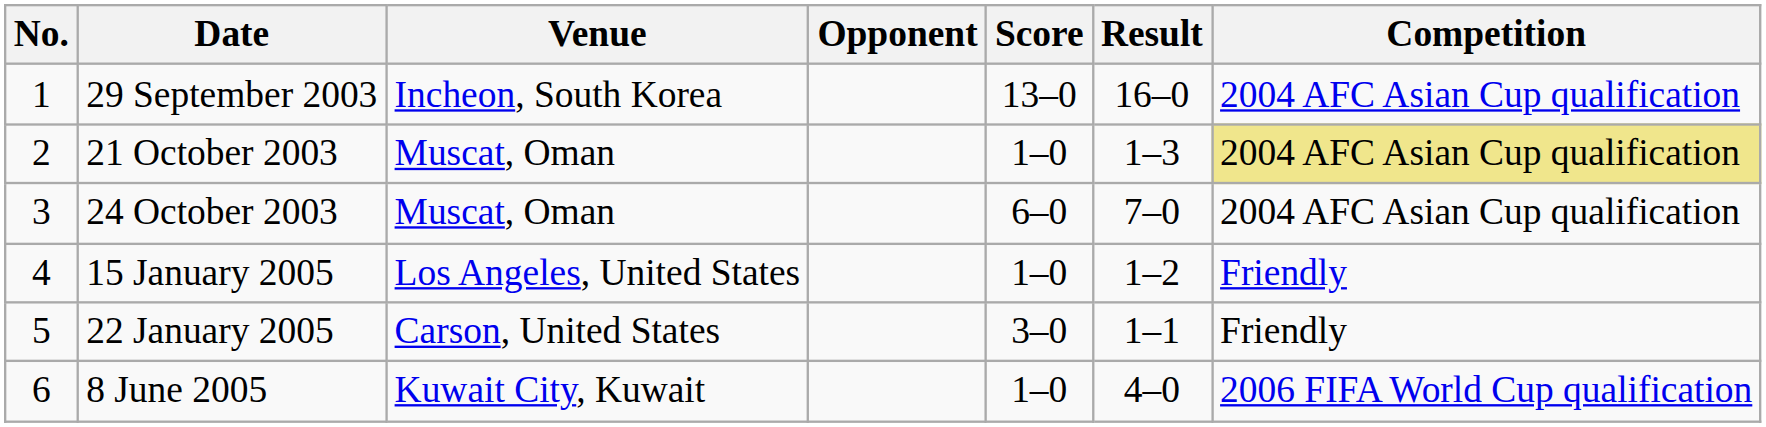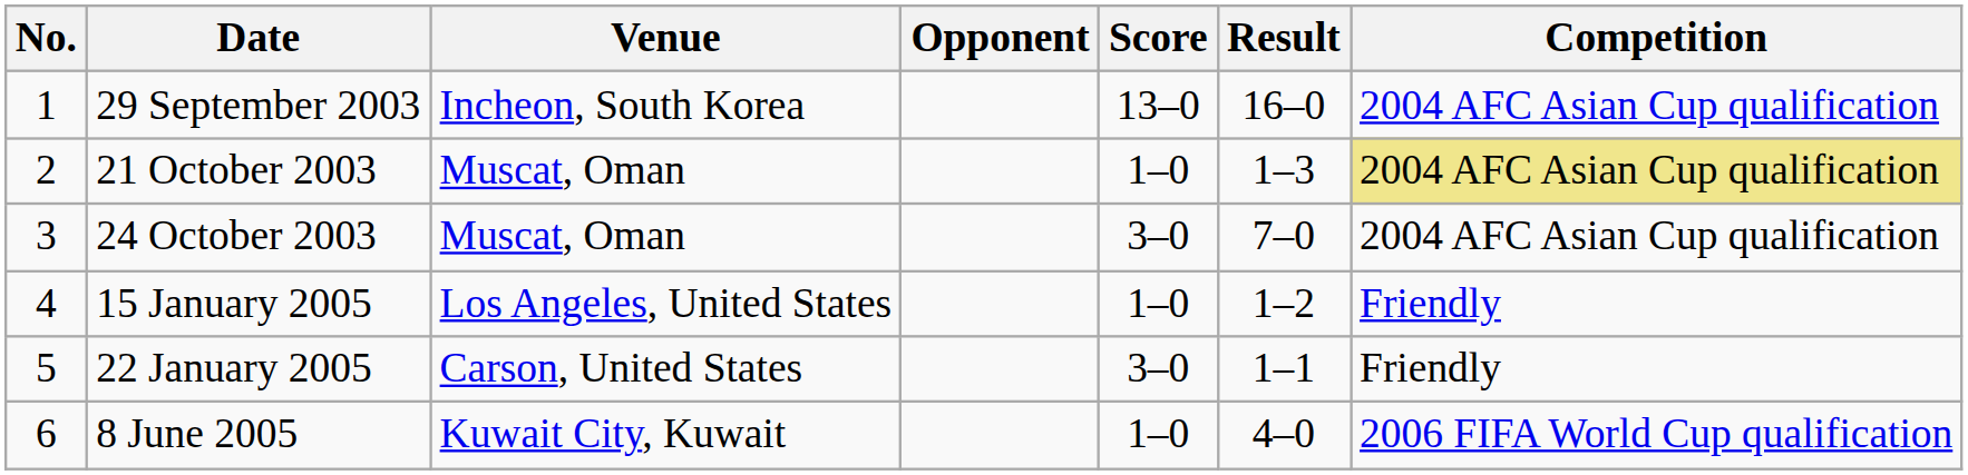 <table class="wikitable sortable">
 <tr>
 <th>No.</th>
 <th>Date</th>
 <th>Venue</th>
 <th>Opponent</th>
 <th>Score</th>
 <th>Result</th>
 <th>Competition</th>
 </tr>
 <tr>
 <td align="center">1</td>
 <td>29 September 2003</td>
 <td><a href='#'>Incheon</a>, South Korea</td>
 <td></td>
 <td align="center">13–0</td>
 <td align="center">16–0</td>
 <td><a href='#'>2004 AFC Asian Cup qualification</a></td>
 </tr>
 <tr>
 <td align="center">2</td>
 <td>21 October 2003</td>
 <td><a href='#'>Muscat</a>, Oman</td>
 <td></td>
 <td align="center">1–0</td>
 <td align="center">1–3</td>
 <td style="background: khaki;">2004 AFC Asian Cup qualification</td>
 </tr>
 <tr>
 <td align="center">3</td>
 <td>24 October 2003</td>
 <td><a href='#'>Muscat</a>, Oman</td>
 <td></td>
-<td align="center">6–0</td>
+<td align="center">3–0</td>
 <td align="center">7–0</td>
 <td>2004 AFC Asian Cup qualification</td>
 </tr>
 <tr>
 <td align="center">4</td>
 <td>15 January 2005</td>
 <td><a href='#'>Los Angeles</a>, United States</td>
 <td></td>
 <td align="center">1–0</td>
 <td align="center">1–2</td>
 <td><a href='#'>Friendly</a></td>
 </tr>
 <tr>
 <td align="center">5</td>
 <td>22 January 2005</td>
 <td><a href='#'>Carson</a>, United States</td>
 <td></td>
 <td align="center">3–0</td>
 <td align="center">1–1</td>
 <td>Friendly</td>
 </tr>
 <tr>
 <td align="center">6</td>
 <td>8 June 2005</td>
 <td><a href='#'>Kuwait City</a>, Kuwait</td>
 <td></td>
 <td align="center">1–0</td>
 <td align="center">4–0</td>
 <td><a href='#'>2006 FIFA World Cup qualification</a></td>
 </tr>
 </table>
